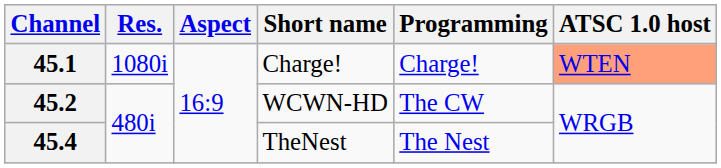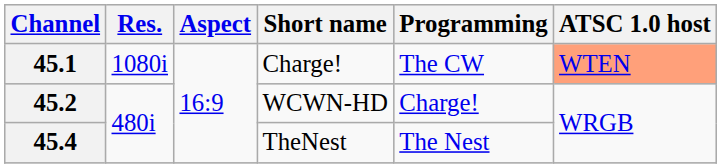 <table class="wikitable">
 <tr>
 <th scope = "col"><a href='#'>Channel</a></th>
 <th scope = "col"><a href='#'>Res.</a></th>
 <th scope = "col"><a href='#'>Aspect</a></th>
 <th scope = "col">Short name</th>
 <th scope = "col">Programming</th>
 <th scope = "col">ATSC 1.0 host</th>
 </tr>
 <tr>
 <th scope = "row">45.1</th>
 <td><a href='#'>1080i</a></td>
 <td rowspan=3><a href='#'>16:9</a></td>
 <td>Charge!</td>
-<td><a href='#'>Charge!</a></td>
+<td><a href='#'>The CW</a></td>
 <td style="background: lightsalmon;"><a href='#'>WTEN</a></td>
 </tr>
 <tr>
 <th scope = "row">45.2</th>
 <td rowspan=2><a href='#'>480i</a></td>
 <td>WCWN-HD</td>
-<td><a href='#'>The CW</a></td>
+<td><a href='#'>Charge!</a></td>
 <td rowspan=2><a href='#'>WRGB</a></td>
 </tr>
 <tr>
 <th scope = "row">45.4</th>
 <td>TheNest</td>
 <td><a href='#'>The Nest</a></td>
 </tr>
 </table>
